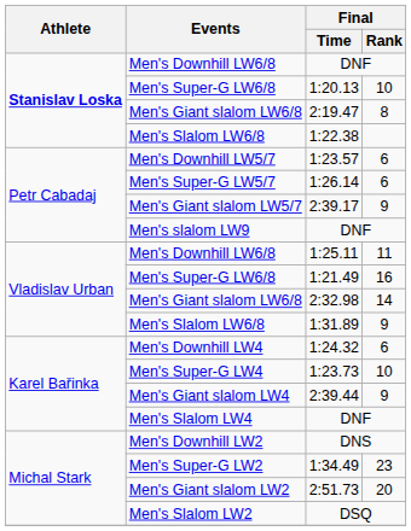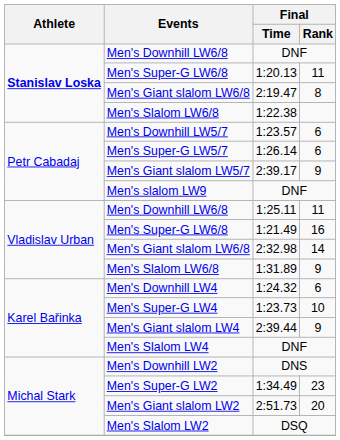 <table class="wikitable" style="font-size:90%">
 <tr>
 <th rowspan="2">Athlete</th>
 <th rowspan="2">Events</th>
 <th colspan="2">Final</th>
 </tr>
 <tr>
 <th>Time</th>
 <th>Rank</th>
 </tr>
 <tr>
 <td rowspan="4"><strong><a href='#'>Stanislav Loska</a></strong></td>
 <td><a href='#'>Men's Downhill LW6/8</a></td>
 <td align="center" colspan="2">DNF</td>
 </tr>
 <tr>
 <td><a href='#'>Men's Super-G LW6/8</a></td>
 <td align="center">1:20.13</td>
-<td align="center">10</td>
+<td align="center">11</td>
 </tr>
 <tr>
 <td><a href='#'>Men's Giant slalom LW6/8</a></td>
 <td align="center">2:19.47</td>
 <td align="center">8</td>
 </tr>
 <tr>
 <td><a href='#'>Men's Slalom LW6/8</a></td>
 <td align="center">1:22.38</td>
 <td align="center"></td>
 </tr>
 <tr>
 <td rowspan="4"><a href='#'>Petr Cabadaj</a></td>
 <td><a href='#'>Men's Downhill LW5/7</a></td>
 <td align="center">1:23.57</td>
 <td align="center">6</td>
 </tr>
 <tr>
 <td><a href='#'>Men's Super-G LW5/7</a></td>
 <td align="center">1:26.14</td>
 <td align="center">6</td>
 </tr>
 <tr>
 <td><a href='#'>Men's Giant slalom LW5/7</a></td>
 <td align="center">2:39.17</td>
 <td align="center">9</td>
 </tr>
 <tr>
 <td><a href='#'>Men's slalom LW9</a></td>
 <td align="center" colspan="2">DNF</td>
 </tr>
 <tr>
 <td rowspan="4"><a href='#'>Vladislav Urban</a></td>
 <td><a href='#'>Men's Downhill LW6/8</a></td>
 <td align="center">1:25.11</td>
 <td align="center">11</td>
 </tr>
 <tr>
 <td><a href='#'>Men's Super-G LW6/8</a></td>
 <td align="center">1:21.49</td>
 <td align="center">16</td>
 </tr>
 <tr>
 <td><a href='#'>Men's Giant slalom LW6/8</a></td>
 <td align="center">2:32.98</td>
 <td align="center">14</td>
 </tr>
 <tr>
 <td><a href='#'>Men's Slalom LW6/8</a></td>
 <td align="center">1:31.89</td>
 <td align="center">9</td>
 </tr>
 <tr>
 <td rowspan="4"><a href='#'>Karel Bařinka</a></td>
 <td><a href='#'>Men's Downhill LW4</a></td>
 <td align="center">1:24.32</td>
 <td align="center">6</td>
 </tr>
 <tr>
 <td><a href='#'>Men's Super-G LW4</a></td>
 <td align="center">1:23.73</td>
 <td align="center">10</td>
 </tr>
 <tr>
 <td><a href='#'>Men's Giant slalom LW4</a></td>
 <td align="center">2:39.44</td>
 <td align="center">9</td>
 </tr>
 <tr>
 <td><a href='#'>Men's Slalom LW4</a></td>
 <td align="center" colspan="2">DNF</td>
 </tr>
 <tr>
 <td rowspan="4"><a href='#'>Michal Stark</a></td>
 <td><a href='#'>Men's Downhill LW2</a></td>
 <td align="center" colspan="2">DNS</td>
 </tr>
 <tr>
 <td><a href='#'>Men's Super-G LW2</a></td>
 <td align="center">1:34.49</td>
 <td align="center">23</td>
 </tr>
 <tr>
 <td><a href='#'>Men's Giant slalom LW2</a></td>
 <td align="center">2:51.73</td>
 <td align="center">20</td>
 </tr>
 <tr>
 <td><a href='#'>Men's Slalom LW2</a></td>
 <td align="center" colspan="2">DSQ</td>
 </tr>
 <tr>
 </tr>
 </table>
